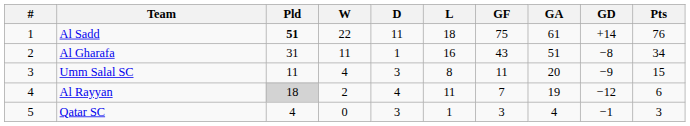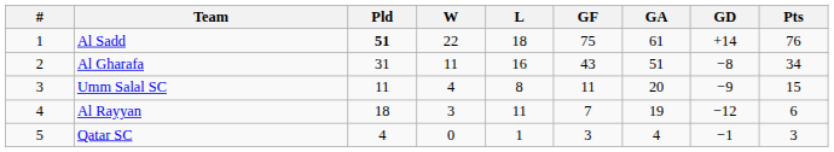 <table width=70% class="wikitable sortable" style="text-align:center">
 <tr>
 <th width=5%>#</th>
 <th width=20%>Team</th>
 <th width=5%>Pld</th>
 <th width=5%>W</th>
-<th width=5%>D</th>
 <th width=5%>L</th>
 <th width=5%>GF</th>
 <th width=5%>GA</th>
 <th width=5%>GD</th>
 <th width=5%>Pts</th>
 </tr>
 <tr>
 <td>1</td>
 <td align=left><a href='#'>Al Sadd</a></td>
 <td><strong>51</strong></td>
 <td>22</td>
-<td>11</td>
 <td>18</td>
 <td>75</td>
 <td>61</td>
 <td>+14</td>
 <td>76</td>
 </tr>
 <tr>
 <td>2</td>
 <td align=left><a href='#'>Al Gharafa</a></td>
 <td>31</td>
 <td>11</td>
-<td>1</td>
 <td>16</td>
 <td>43</td>
 <td>51</td>
 <td>−8</td>
 <td>34</td>
 </tr>
 <tr>
 <td>3</td>
 <td align=left><a href='#'>Umm Salal SC</a></td>
 <td>11</td>
 <td>4</td>
-<td>3</td>
 <td>8</td>
 <td>11</td>
 <td>20</td>
 <td>−9</td>
 <td>15</td>
 </tr>
 <tr>
 <td>4</td>
 <td align=left><a href='#'>Al Rayyan</a></td>
-<td style="background: lightgrey;">18</td>
-<td>2</td>
-<td>4</td>
+<td>18</td>
+<td>3</td>
 <td>11</td>
 <td>7</td>
 <td>19</td>
 <td>−12</td>
 <td>6</td>
 </tr>
 <tr>
 <td>5</td>
 <td align=left><a href='#'>Qatar SC</a></td>
 <td>4</td>
 <td>0</td>
-<td>3</td>
 <td>1</td>
 <td>3</td>
 <td>4</td>
 <td>−1</td>
 <td>3</td>
 </tr>
 </table>
